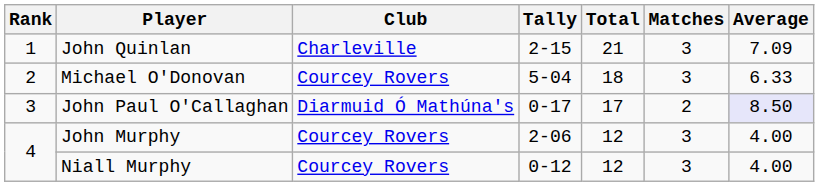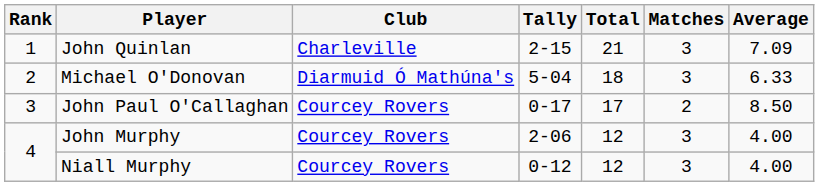 <table class="wikitable">
 <tr>
 <th>Rank</th>
 <th>Player</th>
 <th>Club</th>
 <th>Tally</th>
 <th>Total</th>
 <th>Matches</th>
 <th>Average</th>
 </tr>
 <tr>
 <td rowspan=1 align=center>1</td>
 <td>John Quinlan</td>
 <td><a href='#'>Charleville</a></td>
 <td align=center>2-15</td>
 <td align=center>21</td>
 <td align=center>3</td>
 <td align=center>7.09</td>
 </tr>
 <tr>
 <td rowspan=1 align=center>2</td>
 <td>Michael O'Donovan</td>
-<td><a href='#'>Courcey Rovers</a></td>
+<td><a href='#'>Diarmuid Ó Mathúna's</a></td>
 <td align=center>5-04</td>
 <td align=center>18</td>
 <td align=center>3</td>
 <td align=center>6.33</td>
 </tr>
 <tr>
 <td rowspan=1 align=center>3</td>
 <td>John Paul O'Callaghan</td>
-<td><a href='#'>Diarmuid Ó Mathúna's</a></td>
+<td><a href='#'>Courcey Rovers</a></td>
 <td align=center>0-17</td>
 <td align=center>17</td>
 <td align=center>2</td>
-<td align=center style="background: lavender;">8.50</td>
+<td align=center>8.50</td>
 </tr>
 <tr>
 <td rowspan=2 align=center>4</td>
 <td>John Murphy</td>
 <td><a href='#'>Courcey Rovers</a></td>
 <td align=center>2-06</td>
 <td align=center>12</td>
 <td align=center>3</td>
 <td align=center>4.00</td>
 </tr>
 <tr>
 <td>Niall Murphy</td>
 <td><a href='#'>Courcey Rovers</a></td>
 <td align=center>0-12</td>
 <td align=center>12</td>
 <td align=center>3</td>
 <td align=center>4.00</td>
 </tr>
 </table>
